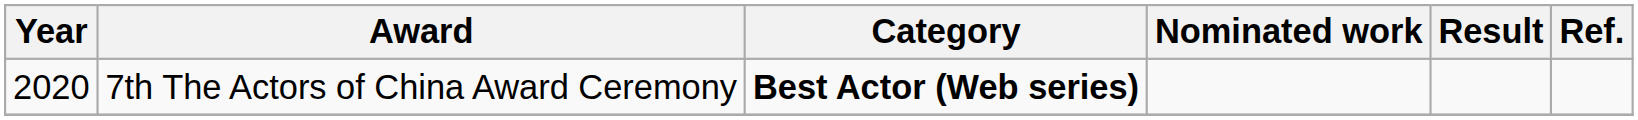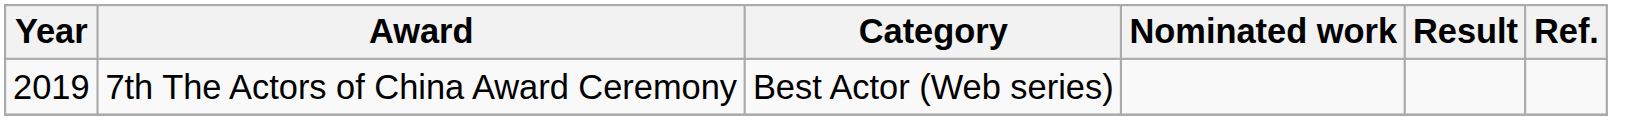 <table class="wikitable">
 <tr>
 <th>Year</th>
 <th>Award</th>
 <th>Category</th>
 <th>Nominated work</th>
 <th>Result</th>
 <th>Ref.</th>
 </tr>
 <tr>
-<td>2020</td>
+<td>2019</td>
 <td>7th The Actors of China Award Ceremony</td>
-<td><strong>Best Actor (Web series)</strong></td>
+<td>Best Actor (Web series)</td>
 <td></td>
 <td></td>
 <td></td>
 </tr>
 <tr>
 </tr>
 </table>
